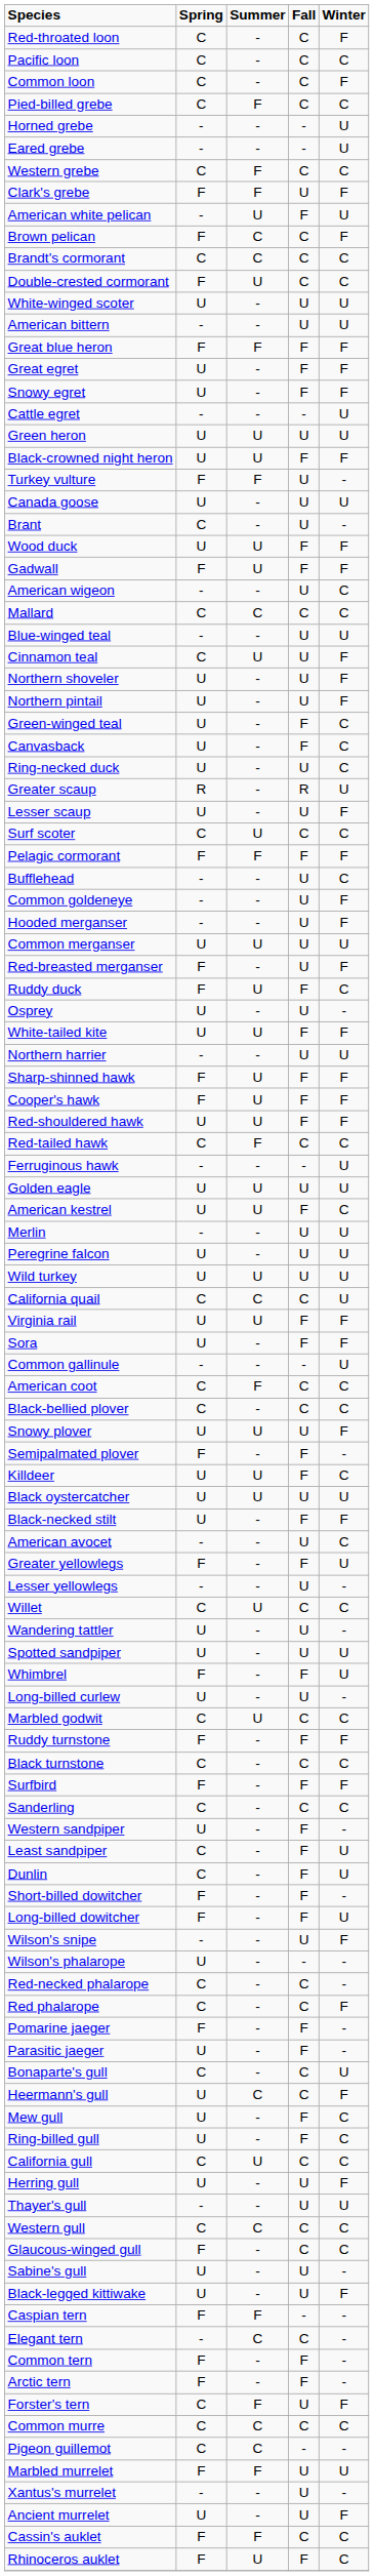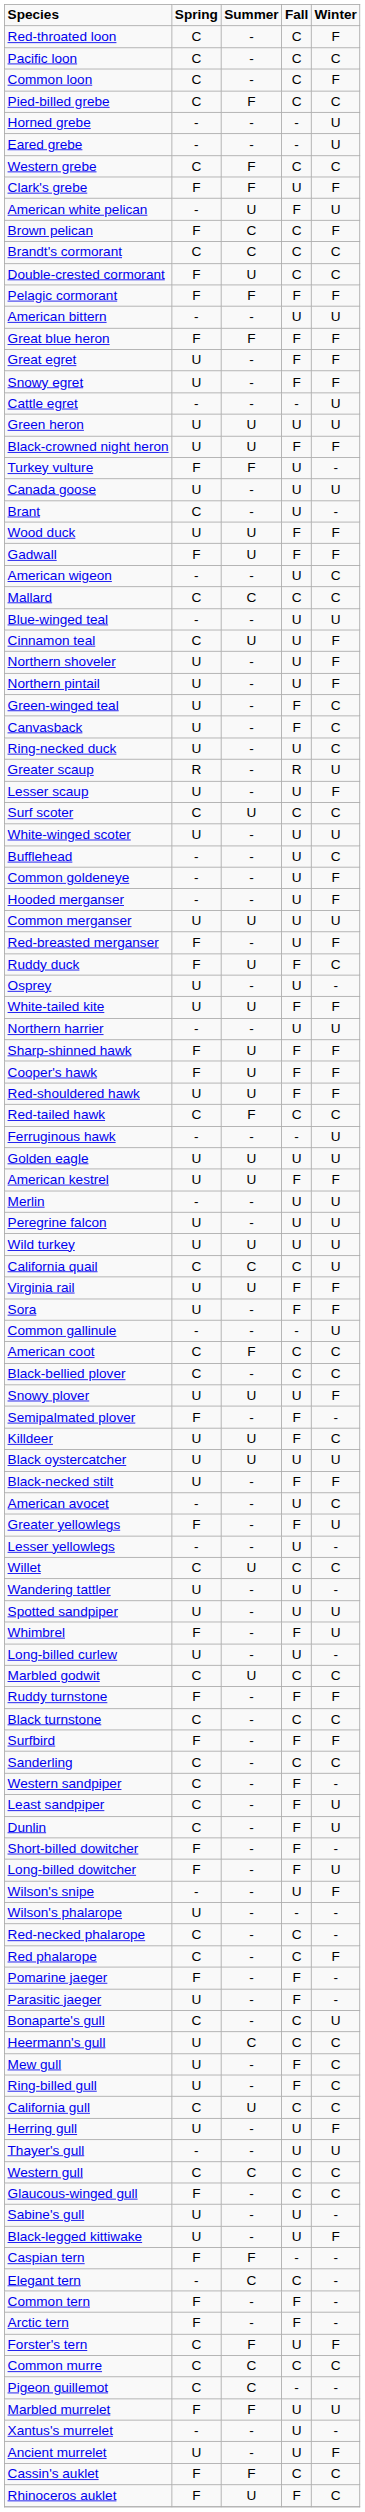 <table class="wikitable" style="text-align:center">
 <tr>
 <td style="text-align:left"><strong>Species</strong></td>
 <td><strong>Spring</strong></td>
 <td><strong>Summer</strong></td>
 <td><strong>Fall</strong></td>
 <td><strong>Winter</strong></td>
 </tr>
 <tr>
 <td style="text-align:left"><a href='#'>Red-throated loon</a></td>
 <td>C</td>
 <td>-</td>
 <td>C</td>
 <td>F</td>
 </tr>
 <tr>
 <td style="text-align:left"><a href='#'>Pacific loon</a></td>
 <td>C</td>
 <td>-</td>
 <td>C</td>
 <td>C</td>
 </tr>
 <tr>
 <td style="text-align:left"><a href='#'>Common loon</a></td>
 <td>C</td>
 <td>-</td>
 <td>C</td>
 <td>F</td>
 </tr>
 <tr>
 <td style="text-align:left"><a href='#'>Pied-billed grebe</a></td>
 <td>C</td>
 <td>F</td>
 <td>C</td>
 <td>C</td>
 </tr>
 <tr>
 <td style="text-align:left"><a href='#'>Horned grebe</a></td>
 <td>-</td>
 <td>-</td>
 <td>-</td>
 <td>U</td>
 </tr>
 <tr>
 <td style="text-align:left"><a href='#'>Eared grebe</a></td>
 <td>-</td>
 <td>-</td>
 <td>-</td>
 <td>U</td>
 </tr>
 <tr>
 <td style="text-align:left"><a href='#'>Western grebe</a></td>
 <td>C</td>
 <td>F</td>
 <td>C</td>
 <td>C</td>
 </tr>
 <tr>
 <td style="text-align:left"><a href='#'>Clark's grebe</a></td>
 <td>F</td>
 <td>F</td>
 <td>U</td>
 <td>F</td>
 </tr>
 <tr>
 <td style="text-align:left"><a href='#'>American white pelican</a></td>
 <td>-</td>
 <td>U</td>
 <td>F</td>
 <td>U</td>
 </tr>
 <tr>
 <td style="text-align:left"><a href='#'>Brown pelican</a></td>
 <td>F</td>
 <td>C</td>
 <td>C</td>
 <td>F</td>
 </tr>
 <tr>
 <td style="text-align:left"><a href='#'>Brandt's cormorant</a></td>
 <td>C</td>
 <td>C</td>
 <td>C</td>
 <td>C</td>
 </tr>
 <tr>
 <td style="text-align:left"><a href='#'>Double-crested cormorant</a></td>
 <td>F</td>
 <td>U</td>
 <td>C</td>
 <td>C</td>
 </tr>
 <tr>
-<td style="text-align:left"><a href='#'>White-winged scoter</a></td>
-<td>U</td>
-<td>-</td>
-<td>U</td>
-<td>U</td>
+<td style="text-align:left"><a href='#'>Pelagic cormorant</a></td>
+<td>F</td>
+<td>F</td>
+<td>F</td>
+<td>F</td>
 </tr>
 <tr>
 <td style="text-align:left"><a href='#'>American bittern</a></td>
 <td>-</td>
 <td>-</td>
 <td>U</td>
 <td>U</td>
 </tr>
 <tr>
 <td style="text-align:left"><a href='#'>Great blue heron</a></td>
 <td>F</td>
 <td>F</td>
 <td>F</td>
 <td>F</td>
 </tr>
 <tr>
 <td style="text-align:left"><a href='#'>Great egret</a></td>
 <td>U</td>
 <td>-</td>
 <td>F</td>
 <td>F</td>
 </tr>
 <tr>
 <td style="text-align:left"><a href='#'>Snowy egret</a></td>
 <td>U</td>
 <td>-</td>
 <td>F</td>
 <td>F</td>
 </tr>
 <tr>
 <td style="text-align:left"><a href='#'>Cattle egret</a></td>
 <td>-</td>
 <td>-</td>
 <td>-</td>
 <td>U</td>
 </tr>
 <tr>
 <td style="text-align:left"><a href='#'>Green heron</a></td>
 <td>U</td>
 <td>U</td>
 <td>U</td>
 <td>U</td>
 </tr>
 <tr>
 <td style="text-align:left"><a href='#'>Black-crowned night heron</a></td>
 <td>U</td>
 <td>U</td>
 <td>F</td>
 <td>F</td>
 </tr>
 <tr>
 <td style="text-align:left"><a href='#'>Turkey vulture</a></td>
 <td>F</td>
 <td>F</td>
 <td>U</td>
 <td>-</td>
 </tr>
 <tr>
 <td style="text-align:left"><a href='#'>Canada goose</a></td>
 <td>U</td>
 <td>-</td>
 <td>U</td>
 <td>U</td>
 </tr>
 <tr>
 <td style="text-align:left"><a href='#'>Brant</a></td>
 <td>C</td>
 <td>-</td>
 <td>U</td>
 <td>-</td>
 </tr>
 <tr>
 <td style="text-align:left"><a href='#'>Wood duck</a></td>
 <td>U</td>
 <td>U</td>
 <td>F</td>
 <td>F</td>
 </tr>
 <tr>
 <td style="text-align:left"><a href='#'>Gadwall</a></td>
 <td>F</td>
 <td>U</td>
 <td>F</td>
 <td>F</td>
 </tr>
 <tr>
 <td style="text-align:left"><a href='#'>American wigeon</a></td>
 <td>-</td>
 <td>-</td>
 <td>U</td>
 <td>C</td>
 </tr>
 <tr>
 <td style="text-align:left"><a href='#'>Mallard</a></td>
 <td>C</td>
 <td>C</td>
 <td>C</td>
 <td>C</td>
 </tr>
 <tr>
 <td style="text-align:left"><a href='#'>Blue-winged teal</a></td>
 <td>-</td>
 <td>-</td>
 <td>U</td>
 <td>U</td>
 </tr>
 <tr>
 <td style="text-align:left"><a href='#'>Cinnamon teal</a></td>
 <td>C</td>
 <td>U</td>
 <td>U</td>
 <td>F</td>
 </tr>
 <tr>
 <td style="text-align:left"><a href='#'>Northern shoveler</a></td>
 <td>U</td>
 <td>-</td>
 <td>U</td>
 <td>F</td>
 </tr>
 <tr>
 <td style="text-align:left"><a href='#'>Northern pintail</a></td>
 <td>U</td>
 <td>-</td>
 <td>U</td>
 <td>F</td>
 </tr>
 <tr>
 <td style="text-align:left"><a href='#'>Green-winged teal</a></td>
 <td>U</td>
 <td>-</td>
 <td>F</td>
 <td>C</td>
 </tr>
 <tr>
 <td style="text-align:left"><a href='#'>Canvasback</a></td>
 <td>U</td>
 <td>-</td>
 <td>F</td>
 <td>C</td>
 </tr>
 <tr>
 <td style="text-align:left"><a href='#'>Ring-necked duck</a></td>
 <td>U</td>
 <td>-</td>
 <td>U</td>
 <td>C</td>
 </tr>
 <tr>
 <td style="text-align:left"><a href='#'>Greater scaup</a></td>
 <td>R</td>
 <td>-</td>
 <td>R</td>
 <td>U</td>
 </tr>
 <tr>
 <td style="text-align:left"><a href='#'>Lesser scaup</a></td>
 <td>U</td>
 <td>-</td>
 <td>U</td>
 <td>F</td>
 </tr>
 <tr>
 <td style="text-align:left"><a href='#'>Surf scoter</a></td>
 <td>C</td>
 <td>U</td>
 <td>C</td>
 <td>C</td>
 </tr>
 <tr>
-<td style="text-align:left"><a href='#'>Pelagic cormorant</a></td>
-<td>F</td>
-<td>F</td>
-<td>F</td>
-<td>F</td>
+<td style="text-align:left"><a href='#'>White-winged scoter</a></td>
+<td>U</td>
+<td>-</td>
+<td>U</td>
+<td>U</td>
 </tr>
 <tr>
 <td style="text-align:left"><a href='#'>Bufflehead</a></td>
 <td>-</td>
 <td>-</td>
 <td>U</td>
 <td>C</td>
 </tr>
 <tr>
 <td style="text-align:left"><a href='#'>Common goldeneye</a></td>
 <td>-</td>
 <td>-</td>
 <td>U</td>
 <td>F</td>
 </tr>
 <tr>
 <td style="text-align:left"><a href='#'>Hooded merganser</a></td>
 <td>-</td>
 <td>-</td>
 <td>U</td>
 <td>F</td>
 </tr>
 <tr>
 <td style="text-align:left"><a href='#'>Common merganser</a></td>
 <td>U</td>
 <td>U</td>
 <td>U</td>
 <td>U</td>
 </tr>
 <tr>
 <td style="text-align:left"><a href='#'>Red-breasted merganser</a></td>
 <td>F</td>
 <td>-</td>
 <td>U</td>
 <td>F</td>
 </tr>
 <tr>
 <td style="text-align:left"><a href='#'>Ruddy duck</a></td>
 <td>F</td>
 <td>U</td>
 <td>F</td>
 <td>C</td>
 </tr>
 <tr>
 <td style="text-align:left"><a href='#'>Osprey</a></td>
 <td>U</td>
 <td>-</td>
 <td>U</td>
 <td>-</td>
 </tr>
 <tr>
 <td style="text-align:left"><a href='#'>White-tailed kite</a></td>
 <td>U</td>
 <td>U</td>
 <td>F</td>
 <td>F</td>
 </tr>
 <tr>
 <td style="text-align:left"><a href='#'>Northern harrier</a></td>
 <td>-</td>
 <td>-</td>
 <td>U</td>
 <td>U</td>
 </tr>
 <tr>
 <td style="text-align:left"><a href='#'>Sharp-shinned hawk</a></td>
 <td>F</td>
 <td>U</td>
 <td>F</td>
 <td>F</td>
 </tr>
 <tr>
 <td style="text-align:left"><a href='#'>Cooper's hawk</a></td>
 <td>F</td>
 <td>U</td>
 <td>F</td>
 <td>F</td>
 </tr>
 <tr>
 <td style="text-align:left"><a href='#'>Red-shouldered hawk</a></td>
 <td>U</td>
 <td>U</td>
 <td>F</td>
 <td>F</td>
 </tr>
 <tr>
 <td style="text-align:left"><a href='#'>Red-tailed hawk</a></td>
 <td>C</td>
 <td>F</td>
 <td>C</td>
 <td>C</td>
 </tr>
 <tr>
 <td style="text-align:left"><a href='#'>Ferruginous hawk</a></td>
 <td>-</td>
 <td>-</td>
 <td>-</td>
 <td>U</td>
 </tr>
 <tr>
 <td style="text-align:left"><a href='#'>Golden eagle</a></td>
 <td>U</td>
 <td>U</td>
 <td>U</td>
 <td>U</td>
 </tr>
 <tr>
 <td style="text-align:left"><a href='#'>American kestrel</a></td>
 <td>U</td>
 <td>U</td>
 <td>F</td>
-<td>C</td>
+<td>F</td>
 </tr>
 <tr>
 <td style="text-align:left"><a href='#'>Merlin</a></td>
 <td>-</td>
 <td>-</td>
 <td>U</td>
 <td>U</td>
 </tr>
 <tr>
 <td style="text-align:left"><a href='#'>Peregrine falcon</a></td>
 <td>U</td>
 <td>-</td>
 <td>U</td>
 <td>U</td>
 </tr>
 <tr>
 <td style="text-align:left"><a href='#'>Wild turkey</a></td>
 <td>U</td>
 <td>U</td>
 <td>U</td>
 <td>U</td>
 </tr>
 <tr>
 <td style="text-align:left"><a href='#'>California quail</a></td>
 <td>C</td>
 <td>C</td>
 <td>C</td>
 <td>U</td>
 </tr>
 <tr>
 <td style="text-align:left"><a href='#'>Virginia rail</a></td>
 <td>U</td>
 <td>U</td>
 <td>F</td>
 <td>F</td>
 </tr>
 <tr>
 <td style="text-align:left"><a href='#'>Sora</a></td>
 <td>U</td>
 <td>-</td>
 <td>F</td>
 <td>F</td>
 </tr>
 <tr>
 <td style="text-align:left"><a href='#'>Common gallinule</a></td>
 <td>-</td>
 <td>-</td>
 <td>-</td>
 <td>U</td>
 </tr>
 <tr>
 <td style="text-align:left"><a href='#'>American coot</a></td>
 <td>C</td>
 <td>F</td>
 <td>C</td>
 <td>C</td>
 </tr>
 <tr>
 <td style="text-align:left"><a href='#'>Black-bellied plover</a></td>
 <td>C</td>
 <td>-</td>
 <td>C</td>
 <td>C</td>
 </tr>
 <tr>
 <td style="text-align:left"><a href='#'>Snowy plover</a></td>
 <td>U</td>
 <td>U</td>
 <td>U</td>
 <td>F</td>
 </tr>
 <tr>
 <td style="text-align:left"><a href='#'>Semipalmated plover</a></td>
 <td>F</td>
 <td>-</td>
 <td>F</td>
 <td>-</td>
 </tr>
 <tr>
 <td style="text-align:left"><a href='#'>Killdeer</a></td>
 <td>U</td>
 <td>U</td>
 <td>F</td>
 <td>C</td>
 </tr>
 <tr>
 <td style="text-align:left"><a href='#'>Black oystercatcher</a></td>
 <td>U</td>
 <td>U</td>
 <td>U</td>
 <td>U</td>
 </tr>
 <tr>
 <td style="text-align:left"><a href='#'>Black-necked stilt</a></td>
 <td>U</td>
 <td>-</td>
 <td>F</td>
 <td>F</td>
 </tr>
 <tr>
 <td style="text-align:left"><a href='#'>American avocet</a></td>
 <td>-</td>
 <td>-</td>
 <td>U</td>
 <td>C</td>
 </tr>
 <tr>
 <td style="text-align:left"><a href='#'>Greater yellowlegs</a></td>
 <td>F</td>
 <td>-</td>
 <td>F</td>
 <td>U</td>
 </tr>
 <tr>
 <td style="text-align:left"><a href='#'>Lesser yellowlegs</a></td>
 <td>-</td>
 <td>-</td>
 <td>U</td>
 <td>-</td>
 </tr>
 <tr>
 <td style="text-align:left"><a href='#'>Willet</a></td>
 <td>C</td>
 <td>U</td>
 <td>C</td>
 <td>C</td>
 </tr>
 <tr>
 <td style="text-align:left"><a href='#'>Wandering tattler</a></td>
 <td>U</td>
 <td>-</td>
 <td>U</td>
 <td>-</td>
 </tr>
 <tr>
 <td style="text-align:left"><a href='#'>Spotted sandpiper</a></td>
 <td>U</td>
 <td>-</td>
 <td>U</td>
 <td>U</td>
 </tr>
 <tr>
 <td style="text-align:left"><a href='#'>Whimbrel</a></td>
 <td>F</td>
 <td>-</td>
 <td>F</td>
 <td>U</td>
 </tr>
 <tr>
 <td style="text-align:left"><a href='#'>Long-billed curlew</a></td>
 <td>U</td>
 <td>-</td>
 <td>U</td>
 <td>-</td>
 </tr>
 <tr>
 <td style="text-align:left"><a href='#'>Marbled godwit</a></td>
 <td>C</td>
 <td>U</td>
 <td>C</td>
 <td>C</td>
 </tr>
 <tr>
 <td style="text-align:left"><a href='#'>Ruddy turnstone</a></td>
 <td>F</td>
 <td>-</td>
 <td>F</td>
 <td>F</td>
 </tr>
 <tr>
 <td style="text-align:left"><a href='#'>Black turnstone</a></td>
 <td>C</td>
 <td>-</td>
 <td>C</td>
 <td>C</td>
 </tr>
 <tr>
 <td style="text-align:left"><a href='#'>Surfbird</a></td>
 <td>F</td>
 <td>-</td>
 <td>F</td>
 <td>F</td>
 </tr>
 <tr>
 <td style="text-align:left"><a href='#'>Sanderling</a></td>
 <td>C</td>
 <td>-</td>
 <td>C</td>
 <td>C</td>
 </tr>
 <tr>
 <td style="text-align:left"><a href='#'>Western sandpiper</a></td>
-<td>U</td>
+<td>C</td>
 <td>-</td>
 <td>F</td>
 <td>-</td>
 </tr>
 <tr>
 <td style="text-align:left"><a href='#'>Least sandpiper</a></td>
 <td>C</td>
 <td>-</td>
 <td>F</td>
 <td>U</td>
 </tr>
 <tr>
 <td style="text-align:left"><a href='#'>Dunlin</a></td>
 <td>C</td>
 <td>-</td>
 <td>F</td>
 <td>U</td>
 </tr>
 <tr>
 <td style="text-align:left"><a href='#'>Short-billed dowitcher</a></td>
 <td>F</td>
 <td>-</td>
 <td>F</td>
 <td>-</td>
 </tr>
 <tr>
 <td style="text-align:left"><a href='#'>Long-billed dowitcher</a></td>
 <td>F</td>
 <td>-</td>
 <td>F</td>
 <td>U</td>
 </tr>
 <tr>
 <td style="text-align:left"><a href='#'>Wilson's snipe</a></td>
 <td>-</td>
 <td>-</td>
 <td>U</td>
 <td>F</td>
 </tr>
 <tr>
 <td style="text-align:left"><a href='#'>Wilson's phalarope</a></td>
 <td>U</td>
 <td>-</td>
 <td>-</td>
 <td>-</td>
 </tr>
 <tr>
 <td style="text-align:left"><a href='#'>Red-necked phalarope</a></td>
 <td>C</td>
 <td>-</td>
 <td>C</td>
 <td>-</td>
 </tr>
 <tr>
 <td style="text-align:left"><a href='#'>Red phalarope</a></td>
 <td>C</td>
 <td>-</td>
 <td>C</td>
 <td>F</td>
 </tr>
 <tr>
 <td style="text-align:left"><a href='#'>Pomarine jaeger</a></td>
 <td>F</td>
 <td>-</td>
 <td>F</td>
 <td>-</td>
 </tr>
 <tr>
 <td style="text-align:left"><a href='#'>Parasitic jaeger</a></td>
 <td>U</td>
 <td>-</td>
 <td>F</td>
 <td>-</td>
 </tr>
 <tr>
 <td style="text-align:left"><a href='#'>Bonaparte's gull</a></td>
 <td>C</td>
 <td>-</td>
 <td>C</td>
 <td>U</td>
 </tr>
 <tr>
 <td style="text-align:left"><a href='#'>Heermann's gull</a></td>
 <td>U</td>
 <td>C</td>
 <td>C</td>
-<td>F</td>
+<td>C</td>
 </tr>
 <tr>
 <td style="text-align:left"><a href='#'>Mew gull</a></td>
 <td>U</td>
 <td>-</td>
 <td>F</td>
 <td>C</td>
 </tr>
 <tr>
 <td style="text-align:left"><a href='#'>Ring-billed gull</a></td>
 <td>U</td>
 <td>-</td>
 <td>F</td>
 <td>C</td>
 </tr>
 <tr>
 <td style="text-align:left"><a href='#'>California gull</a></td>
 <td>C</td>
 <td>U</td>
 <td>C</td>
 <td>C</td>
 </tr>
 <tr>
 <td style="text-align:left"><a href='#'>Herring gull</a></td>
 <td>U</td>
 <td>-</td>
 <td>U</td>
 <td>F</td>
 </tr>
 <tr>
 <td style="text-align:left"><a href='#'>Thayer's gull</a></td>
 <td>-</td>
 <td>-</td>
 <td>U</td>
 <td>U</td>
 </tr>
 <tr>
 <td style="text-align:left"><a href='#'>Western gull</a></td>
 <td>C</td>
 <td>C</td>
 <td>C</td>
 <td>C</td>
 </tr>
 <tr>
 <td style="text-align:left"><a href='#'>Glaucous-winged gull</a></td>
 <td>F</td>
 <td>-</td>
 <td>C</td>
 <td>C</td>
 </tr>
 <tr>
 <td style="text-align:left"><a href='#'>Sabine's gull</a></td>
 <td>U</td>
 <td>-</td>
 <td>U</td>
 <td>-</td>
 </tr>
 <tr>
 <td style="text-align:left"><a href='#'>Black-legged kittiwake</a></td>
 <td>U</td>
 <td>-</td>
 <td>U</td>
 <td>F</td>
 </tr>
 <tr>
 <td style="text-align:left"><a href='#'>Caspian tern</a></td>
 <td>F</td>
 <td>F</td>
 <td>-</td>
 <td>-</td>
 </tr>
 <tr>
 <td style="text-align:left"><a href='#'>Elegant tern</a></td>
 <td>-</td>
 <td>C</td>
 <td>C</td>
 <td>-</td>
 </tr>
 <tr>
 <td style="text-align:left"><a href='#'>Common tern</a></td>
 <td>F</td>
 <td>-</td>
 <td>F</td>
 <td>-</td>
 </tr>
 <tr>
 <td style="text-align:left"><a href='#'>Arctic tern</a></td>
 <td>F</td>
 <td>-</td>
 <td>F</td>
 <td>-</td>
 </tr>
 <tr>
 <td style="text-align:left"><a href='#'>Forster's tern</a></td>
 <td>C</td>
 <td>F</td>
 <td>U</td>
 <td>F</td>
 </tr>
 <tr>
 <td style="text-align:left"><a href='#'>Common murre</a></td>
 <td>C</td>
 <td>C</td>
 <td>C</td>
 <td>C</td>
 </tr>
 <tr>
 <td style="text-align:left"><a href='#'>Pigeon guillemot</a></td>
 <td>C</td>
 <td>C</td>
 <td>-</td>
 <td>-</td>
 </tr>
 <tr>
 <td style="text-align:left"><a href='#'>Marbled murrelet</a></td>
 <td>F</td>
 <td>F</td>
 <td>U</td>
 <td>U</td>
 </tr>
 <tr>
 <td style="text-align:left"><a href='#'>Xantus's murrelet</a></td>
 <td>-</td>
 <td>-</td>
 <td>U</td>
 <td>-</td>
 </tr>
 <tr>
 <td style="text-align:left"><a href='#'>Ancient murrelet</a></td>
 <td>U</td>
 <td>-</td>
 <td>U</td>
 <td>F</td>
 </tr>
 <tr>
 <td style="text-align:left"><a href='#'>Cassin's auklet</a></td>
 <td>F</td>
 <td>F</td>
 <td>C</td>
 <td>C</td>
 </tr>
 <tr>
 <td style="text-align:left"><a href='#'>Rhinoceros auklet</a></td>
 <td>F</td>
 <td>U</td>
 <td>F</td>
 <td>C</td>
 </tr>
 <tr>
 </tr>
 </table>
